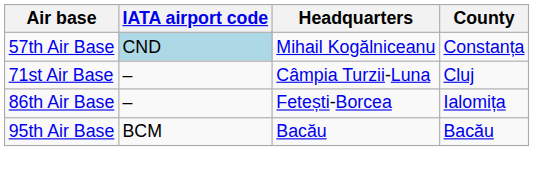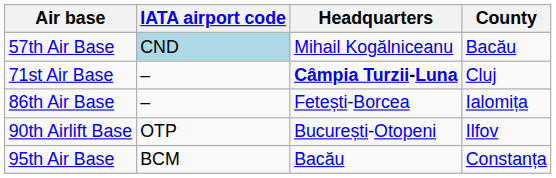 <table class="wikitable">
 <tr>
 <th>Air base</th>
 <th><a href='#'>IATA airport code</a></th>
 <th>Headquarters</th>
 <th>County</th>
 </tr>
 <tr>
 <td><a href='#'>57th Air Base</a></td>
 <td style="background: lightblue;">CND</td>
 <td><a href='#'>Mihail Kogălniceanu</a></td>
-<td><a href='#'>Constanța</a></td>
+<td><a href='#'>Bacău</a></td>
 </tr>
 <tr>
 <td><a href='#'>71st Air Base</a></td>
 <td>–</td>
-<td><a href='#'>Câmpia Turzii</a>-<a href='#'>Luna</a></td>
+<td><strong><a href='#'>Câmpia Turzii</a>-<a href='#'>Luna</a></strong></td>
 <td><a href='#'>Cluj</a></td>
 </tr>
 <tr>
 <td><a href='#'>86th Air Base</a></td>
 <td>–</td>
 <td><a href='#'>Fetești</a>-<a href='#'>Borcea</a></td>
 <td><a href='#'>Ialomița</a></td>
 </tr>
 <tr>
+<td><a href='#'>90th Airlift Base</a></td>
+<td>OTP</td>
+<td><a href='#'>București</a>-<a href='#'>Otopeni</a></td>
+<td><a href='#'>Ilfov</a></td>
+</tr>
+<tr>
 <td><a href='#'>95th Air Base</a></td>
 <td>BCM</td>
 <td><a href='#'>Bacău</a></td>
-<td><a href='#'>Bacău</a></td>
+<td><a href='#'>Constanța</a></td>
 </tr>
 </table>
